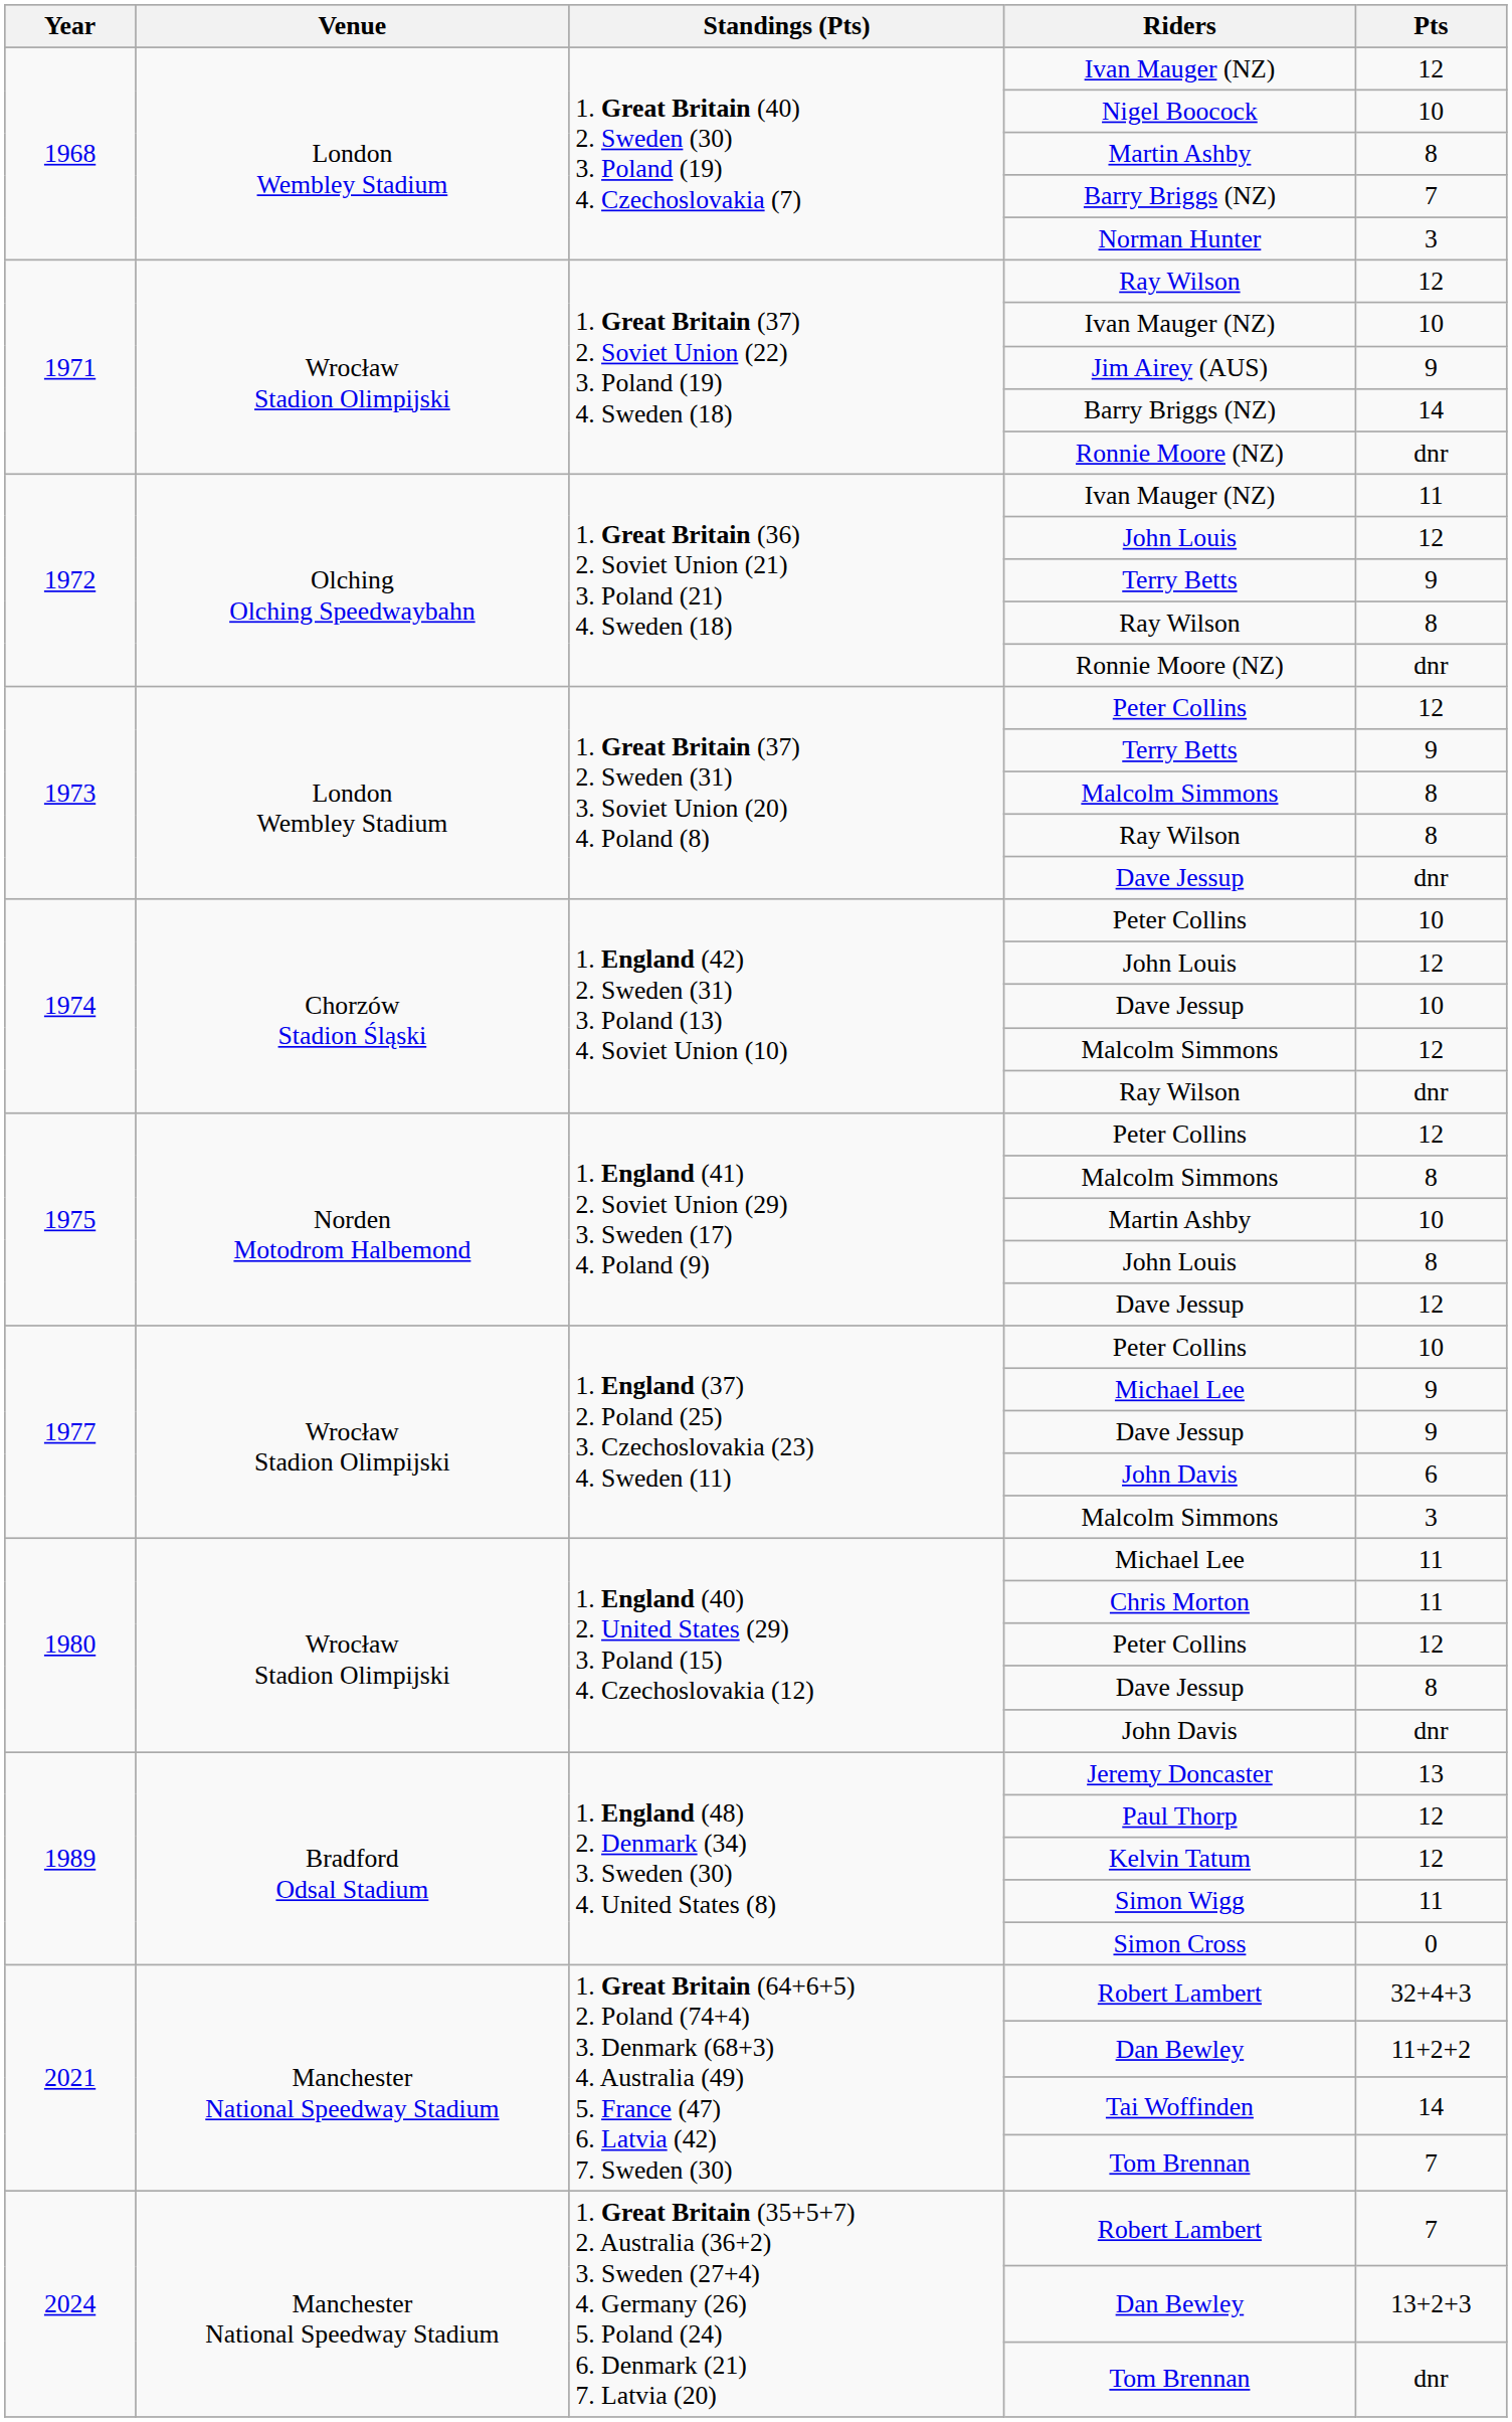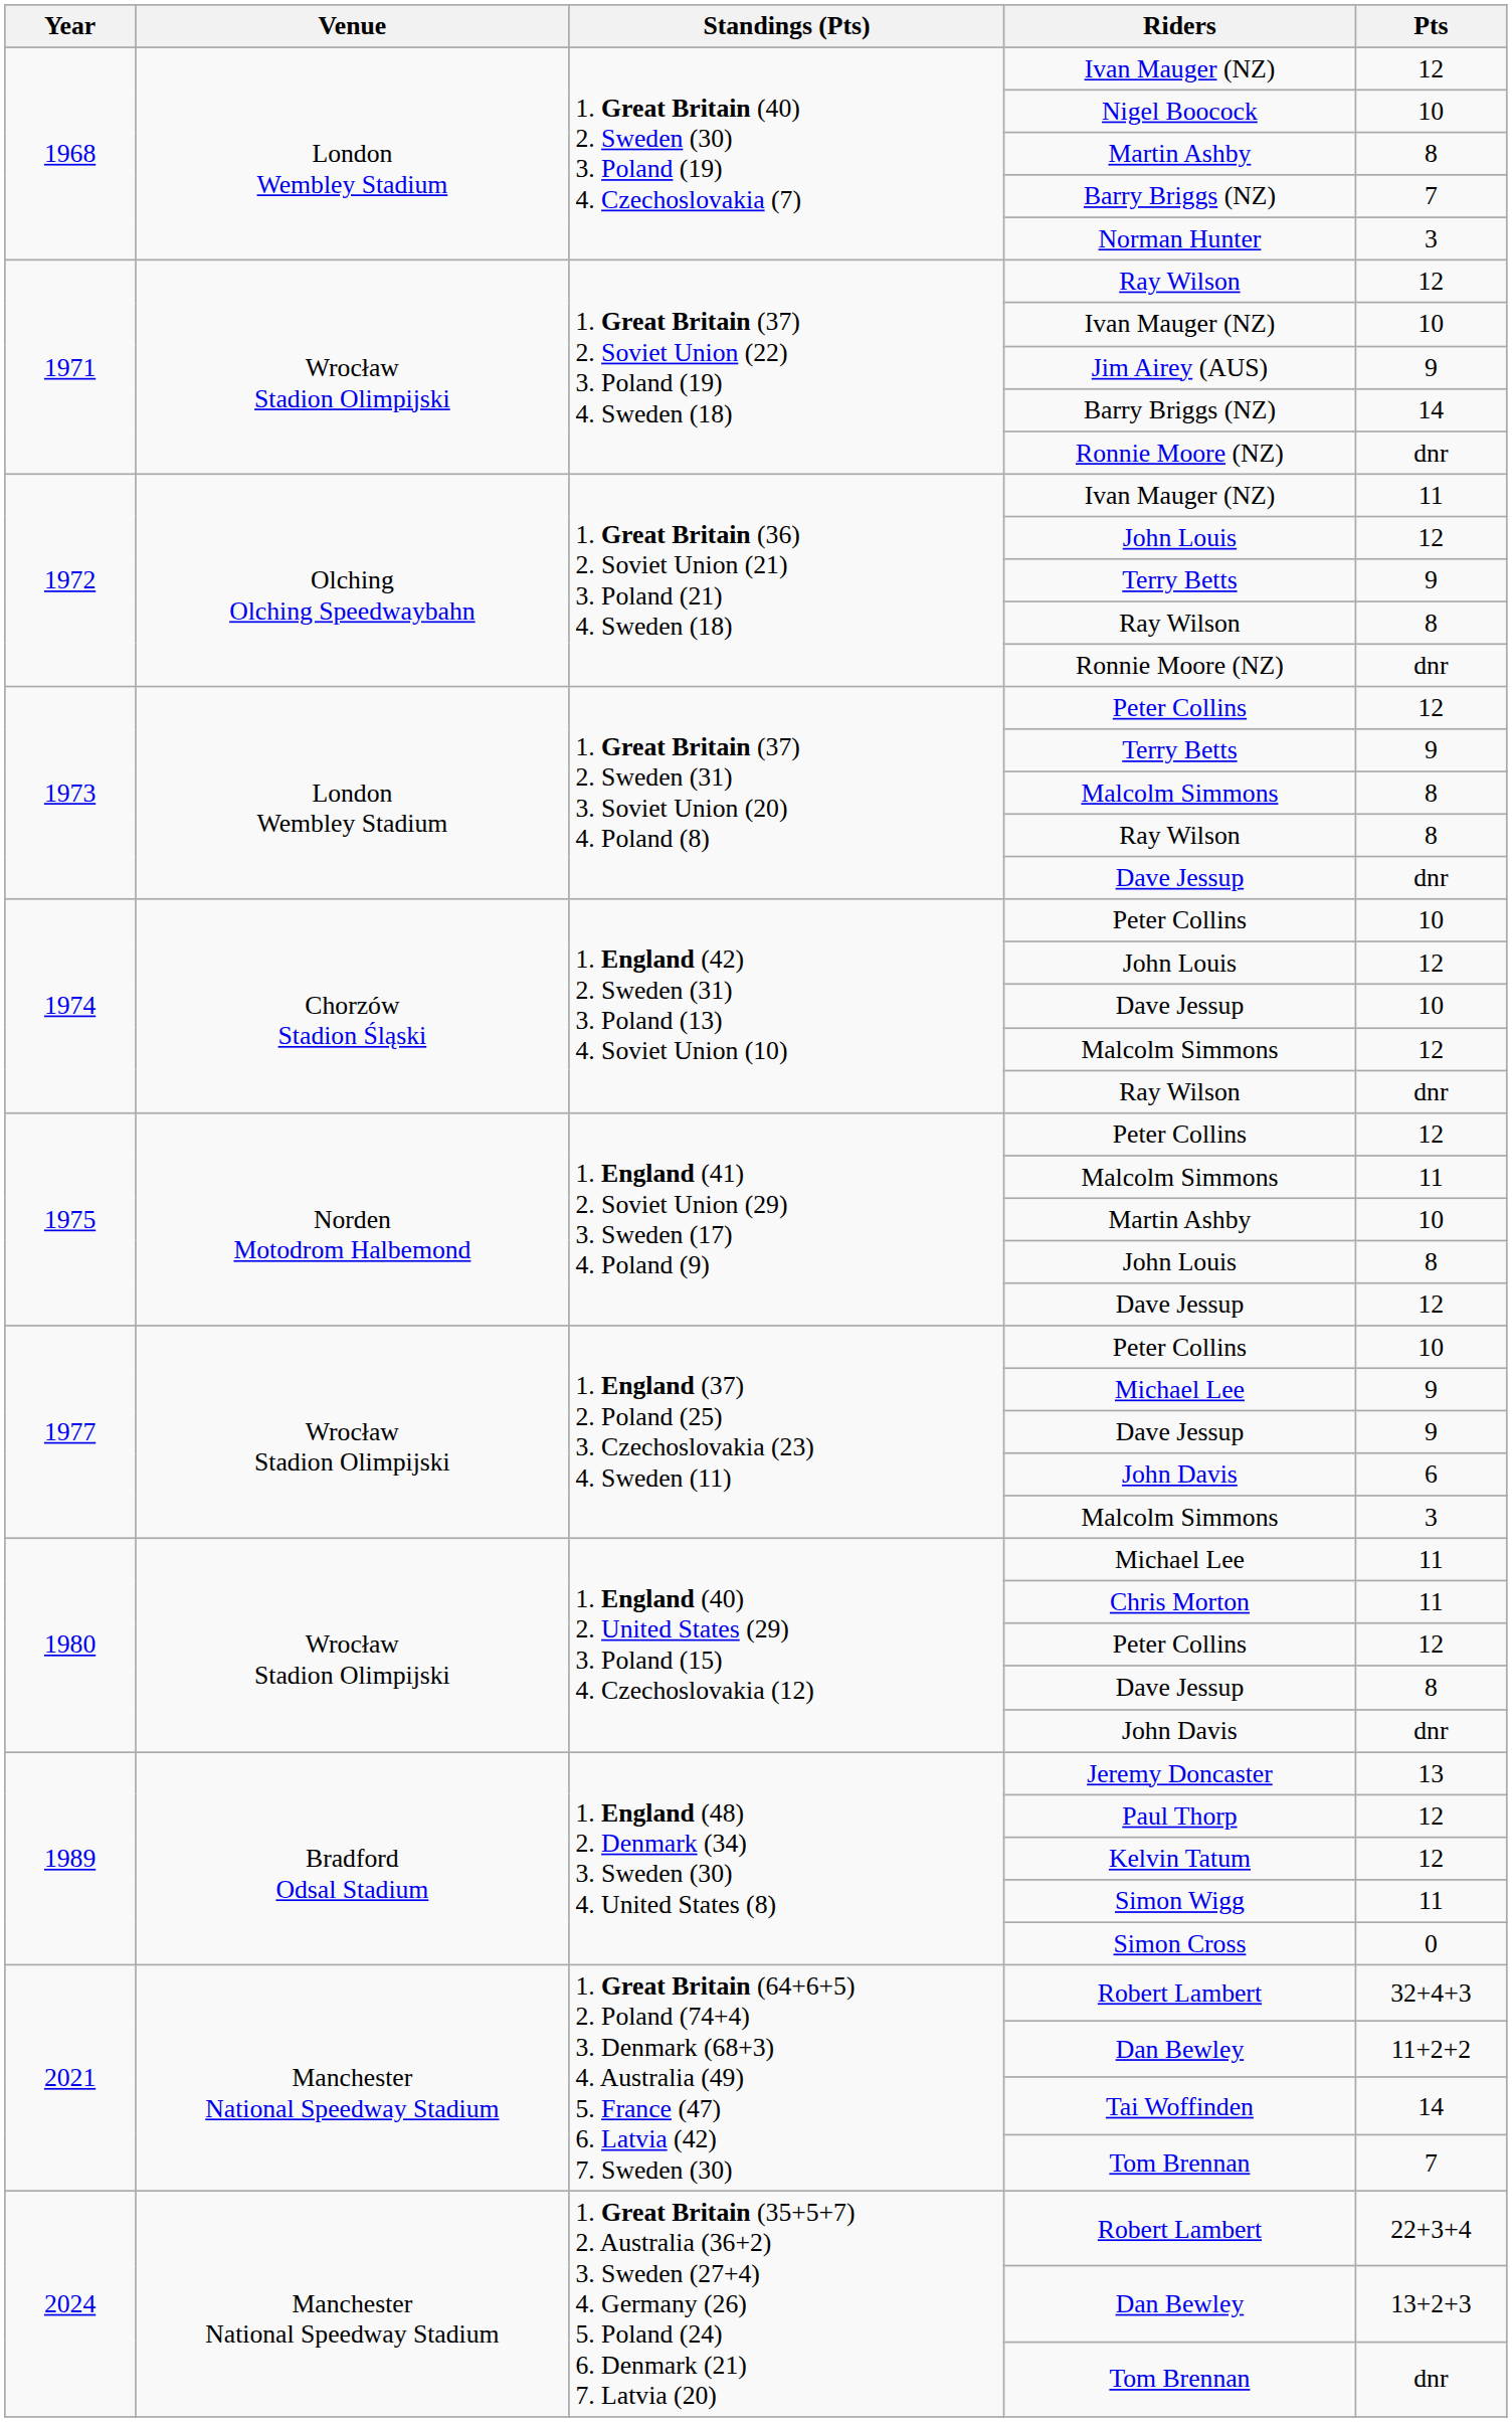 <table class="wikitable"   style="font-size: 95%; width: 70%; text-align: center;">
 <tr>
 <th width=40>Year</th>
 <th width=150>Venue</th>
 <th width=150>Standings (Pts)</th>
 <th width=120>Riders</th>
 <th width=40>Pts</th>
 </tr>
 <tr>
 <td rowspan="5"><a href='#'>1968</a></td>
 <td rowspan="5"><br>London<br><a href='#'>Wembley Stadium</a></td>
 <td rowspan="5" style="text-align: left;">1.  <strong>Great Britain</strong> (40)<br>2.  <a href='#'>Sweden</a> (30)<br>3.  <a href='#'>Poland</a> (19)<br>4.  <a href='#'>Czechoslovakia</a> (7)</td>
 <td><a href='#'>Ivan Mauger</a> (NZ)</td>
 <td>12</td>
 </tr>
 <tr>
 <td><a href='#'>Nigel Boocock</a></td>
 <td>10</td>
 </tr>
 <tr>
 <td><a href='#'>Martin Ashby</a></td>
 <td>8</td>
 </tr>
 <tr>
 <td><a href='#'>Barry Briggs</a> (NZ)</td>
 <td>7</td>
 </tr>
 <tr>
 <td><a href='#'>Norman Hunter</a></td>
 <td>3</td>
 </tr>
 <tr>
 <td rowspan="5"><a href='#'>1971</a></td>
 <td rowspan="5"><br>Wrocław<br><a href='#'>Stadion Olimpijski</a></td>
 <td rowspan="5" style="text-align: left;">1.  <strong>Great Britain</strong> (37)<br>2.  <a href='#'>Soviet Union</a> (22)<br>3.  Poland (19)<br>4.  Sweden (18)</td>
 <td><a href='#'>Ray Wilson</a></td>
 <td>12</td>
 </tr>
 <tr>
 <td>Ivan Mauger (NZ)</td>
 <td>10</td>
 </tr>
 <tr>
 <td><a href='#'>Jim Airey</a> (AUS)</td>
 <td>9</td>
 </tr>
 <tr>
 <td>Barry Briggs (NZ)</td>
 <td>14</td>
 </tr>
 <tr>
 <td><a href='#'>Ronnie Moore</a> (NZ)</td>
 <td>dnr</td>
 </tr>
 <tr>
 <td rowspan="5"><a href='#'>1972</a></td>
 <td rowspan="5"><br>Olching<br><a href='#'>Olching Speedwaybahn</a></td>
 <td rowspan="5" style="text-align: left;">1.  <strong>Great Britain</strong> (36)<br>2.  Soviet Union (21)<br>3.  Poland (21)<br>4.  Sweden (18)</td>
 <td>Ivan Mauger (NZ)</td>
 <td>11</td>
 </tr>
 <tr>
 <td><a href='#'>John Louis</a></td>
 <td>12</td>
 </tr>
 <tr>
 <td><a href='#'>Terry Betts</a></td>
 <td>9</td>
 </tr>
 <tr>
 <td>Ray Wilson</td>
 <td>8</td>
 </tr>
 <tr>
 <td>Ronnie Moore (NZ)</td>
 <td>dnr</td>
 </tr>
 <tr>
 <td rowspan="5"><a href='#'>1973</a></td>
 <td rowspan="5"><br>London<br>Wembley Stadium</td>
 <td rowspan="5" style="text-align: left;">1.  <strong>Great Britain</strong> (37)<br>2.  Sweden (31)<br>3.  Soviet Union (20)<br>4.  Poland (8)</td>
 <td><a href='#'>Peter Collins</a></td>
 <td>12</td>
 </tr>
 <tr>
 <td><a href='#'>Terry Betts</a></td>
 <td>9</td>
 </tr>
 <tr>
 <td><a href='#'>Malcolm Simmons</a></td>
 <td>8</td>
 </tr>
 <tr>
 <td>Ray Wilson</td>
 <td>8</td>
 </tr>
 <tr>
 <td><a href='#'>Dave Jessup</a></td>
 <td>dnr</td>
 </tr>
 <tr>
 <td rowspan="5"><a href='#'>1974</a></td>
 <td rowspan="5"><br> Chorzów<br><a href='#'>Stadion Śląski</a></td>
 <td rowspan="5" style="text-align: left;">1.  <strong>England</strong> (42)<br>2.  Sweden (31)<br>3.  Poland (13)<br>4.  Soviet Union (10)</td>
 <td>Peter Collins</td>
 <td>10</td>
 </tr>
 <tr>
 <td>John Louis</td>
 <td>12</td>
 </tr>
 <tr>
 <td>Dave Jessup</td>
 <td>10</td>
 </tr>
 <tr>
 <td>Malcolm Simmons</td>
 <td>12</td>
 </tr>
 <tr>
 <td>Ray Wilson</td>
 <td>dnr</td>
 </tr>
 <tr>
 <td rowspan="5"><a href='#'>1975</a></td>
 <td rowspan="5"><br>Norden<br><a href='#'>Motodrom Halbemond</a></td>
 <td rowspan="5" style="text-align: left;">1.  <strong>England</strong> (41)<br>2.  Soviet Union (29)<br>3.  Sweden (17)<br>4.  Poland (9)</td>
 <td>Peter Collins</td>
 <td>12</td>
 </tr>
 <tr>
 <td>Malcolm Simmons</td>
-<td>8</td>
+<td>11</td>
 </tr>
 <tr>
 <td>Martin Ashby</td>
 <td>10</td>
 </tr>
 <tr>
 <td>John Louis</td>
 <td>8</td>
 </tr>
 <tr>
 <td>Dave Jessup</td>
 <td>12</td>
 </tr>
 <tr>
 <td rowspan="5"><a href='#'>1977</a></td>
 <td rowspan="5"><br>Wrocław<br>Stadion Olimpijski</td>
 <td rowspan="5" style="text-align: left;">1.  <strong>England</strong> (37)<br>2.  Poland (25)<br>3.  Czechoslovakia (23)<br>4.  Sweden (11)</td>
 <td>Peter Collins</td>
 <td>10</td>
 </tr>
 <tr>
 <td><a href='#'>Michael Lee</a></td>
 <td>9</td>
 </tr>
 <tr>
 <td>Dave Jessup</td>
 <td>9</td>
 </tr>
 <tr>
 <td><a href='#'>John Davis</a></td>
 <td>6</td>
 </tr>
 <tr>
 <td>Malcolm Simmons</td>
 <td>3</td>
 </tr>
 <tr>
 <td rowspan="5"><a href='#'>1980</a></td>
 <td rowspan="5"><br>Wrocław<br>Stadion Olimpijski</td>
 <td rowspan="5" style="text-align: left;">1.  <strong>England</strong> (40)<br>2.  <a href='#'>United States</a> (29)<br>3.  Poland (15)<br>4.  Czechoslovakia (12)</td>
 <td>Michael Lee</td>
 <td>11</td>
 </tr>
 <tr>
 <td><a href='#'>Chris Morton</a></td>
 <td>11</td>
 </tr>
 <tr>
 <td>Peter Collins</td>
 <td>12</td>
 </tr>
 <tr>
 <td>Dave Jessup</td>
 <td>8</td>
 </tr>
 <tr>
 <td>John Davis</td>
 <td>dnr</td>
 </tr>
 <tr>
 <td rowspan="5"><a href='#'>1989</a></td>
 <td rowspan="5"><br>Bradford<br><a href='#'>Odsal Stadium</a></td>
 <td rowspan="5" style="text-align: left;">1.  <strong>England</strong> (48)<br>2.  <a href='#'>Denmark</a> (34)<br>3.  Sweden (30)<br>4.  United States (8)</td>
 <td><a href='#'>Jeremy Doncaster</a></td>
 <td>13</td>
 </tr>
 <tr>
 <td><a href='#'>Paul Thorp</a></td>
 <td>12</td>
 </tr>
 <tr>
 <td><a href='#'>Kelvin Tatum</a></td>
 <td>12</td>
 </tr>
 <tr>
 <td><a href='#'>Simon Wigg</a></td>
 <td>11</td>
 </tr>
 <tr>
 <td><a href='#'>Simon Cross</a></td>
 <td>0</td>
 </tr>
 <tr>
 <td rowspan="4"><a href='#'>2021</a></td>
 <td rowspan="4"><br>Manchester<br><a href='#'>National Speedway Stadium</a></td>
 <td rowspan="4" style="text-align: left;">1.  <strong>Great Britain</strong> (64+6+5)<br>2.  Poland (74+4)<br>3.  Denmark (68+3)<br>4.  Australia (49)<br>5.  <a href='#'>France</a> (47)<br>6.  <a href='#'>Latvia</a> (42) <br>7.  Sweden (30)</td>
 <td><a href='#'>Robert Lambert</a></td>
 <td>32+4+3</td>
 </tr>
 <tr>
 <td><a href='#'>Dan Bewley</a></td>
 <td>11+2+2</td>
 </tr>
 <tr>
 <td><a href='#'>Tai Woffinden</a></td>
 <td>14</td>
 </tr>
 <tr>
 <td><a href='#'>Tom Brennan</a></td>
 <td>7</td>
 </tr>
 <tr>
 <td rowspan="4"><a href='#'>2024</a></td>
 <td rowspan="4"><br>Manchester<br>National Speedway Stadium</td>
 <td rowspan="4" style="text-align: left;">1.  <strong>Great Britain</strong> (35+5+7)<br>2.  Australia (36+2)<br>3.  Sweden (27+4)<br>4.  Germany (26)<br>5.  Poland (24)<br>6.  Denmark (21) <br>7.  Latvia (20)</td>
 <td><a href='#'>Robert Lambert</a></td>
-<td>7</td>
+<td>22+3+4</td>
 </tr>
 <tr>
 <td><a href='#'>Dan Bewley</a></td>
 <td>13+2+3</td>
 </tr>
 <tr>
 <td><a href='#'>Tom Brennan</a></td>
 <td>dnr</td>
 </tr>
 </table>
